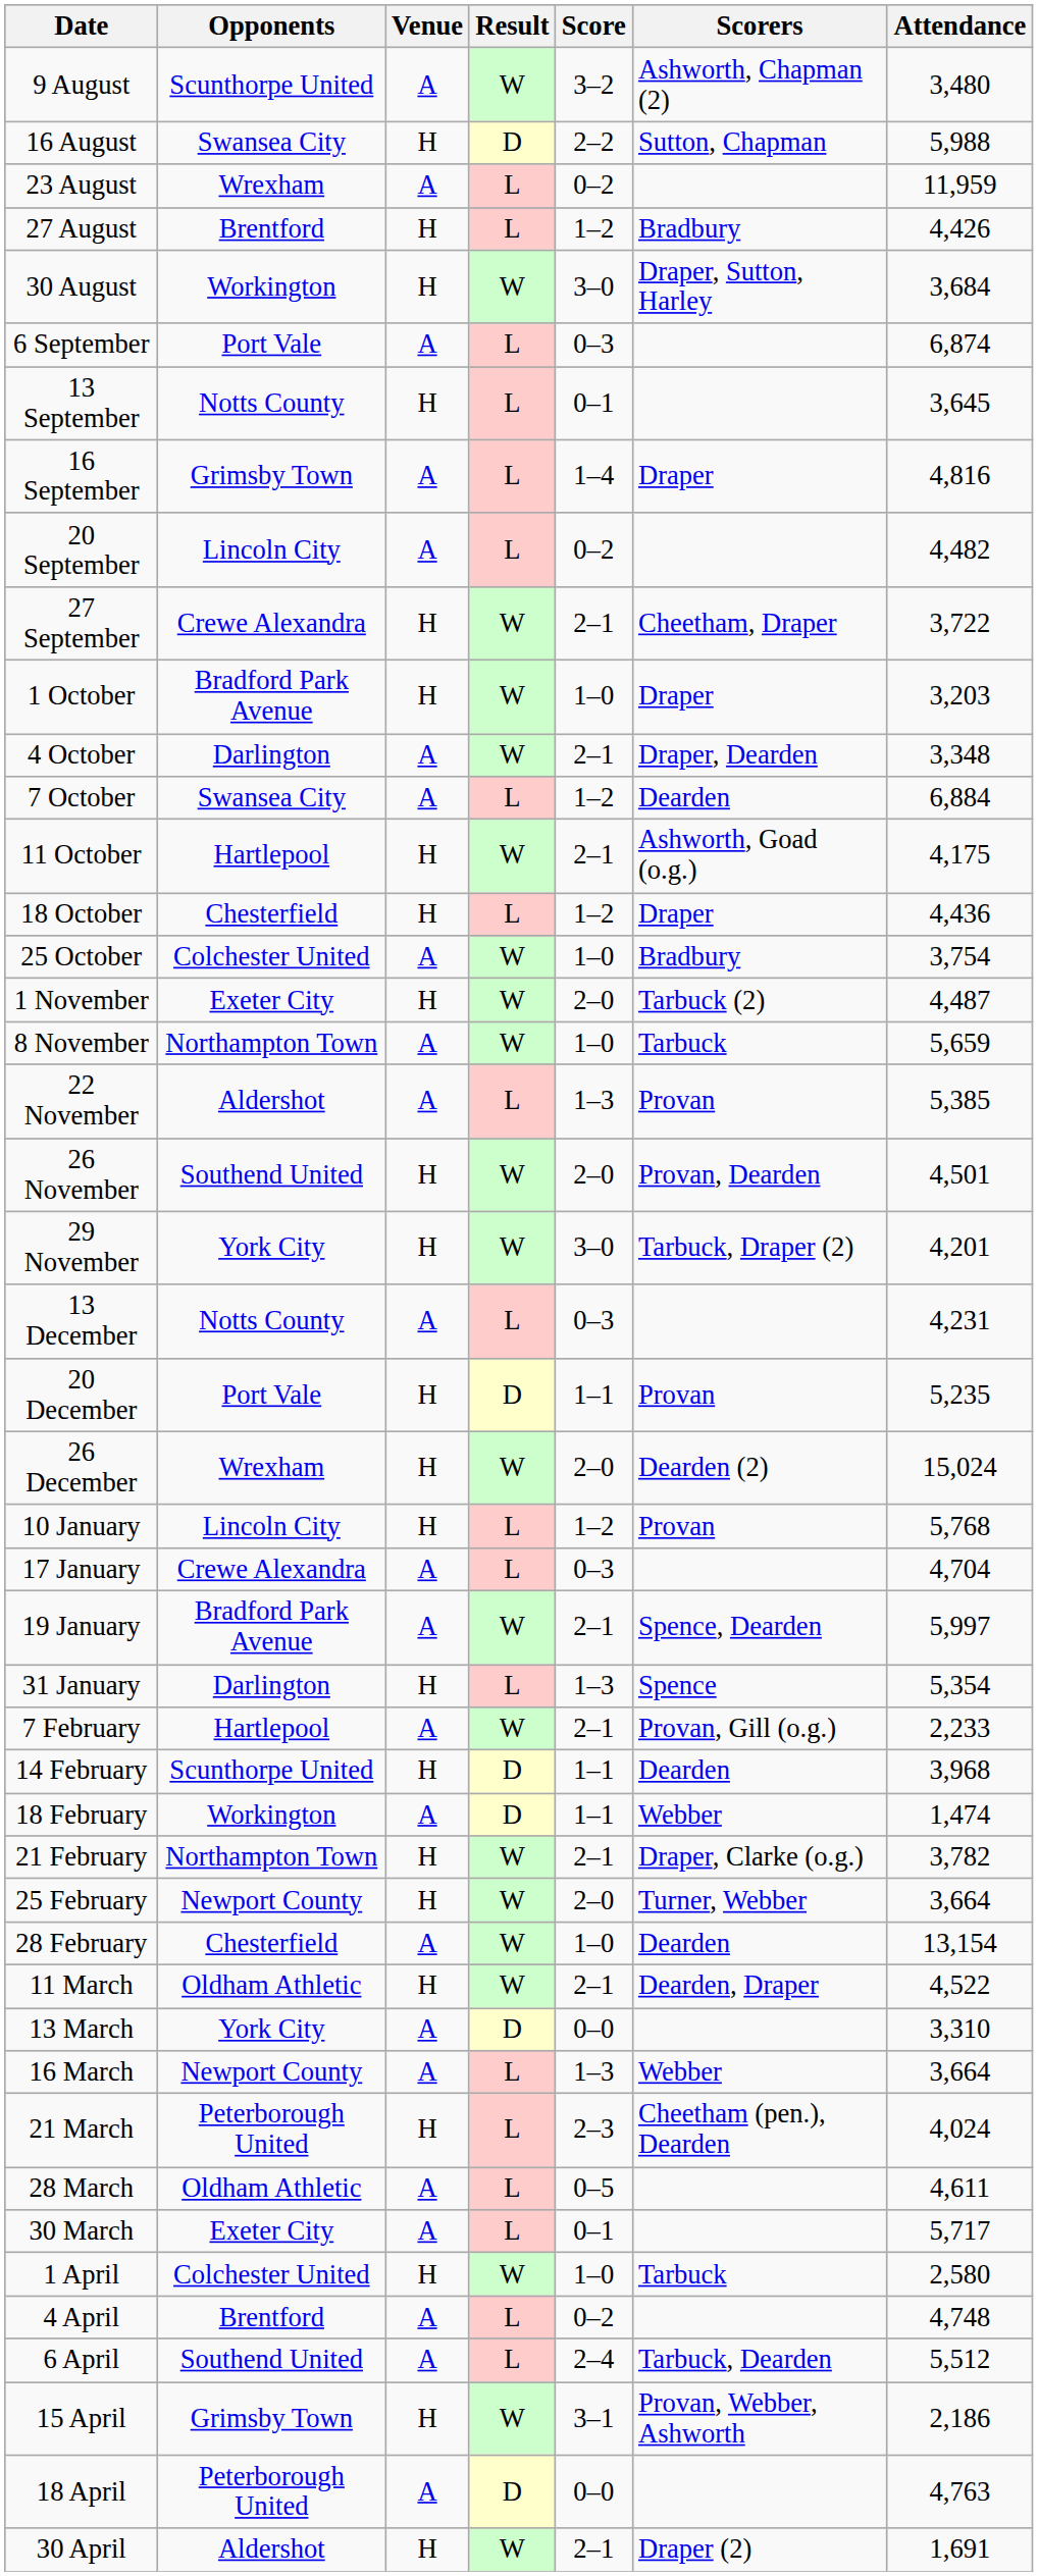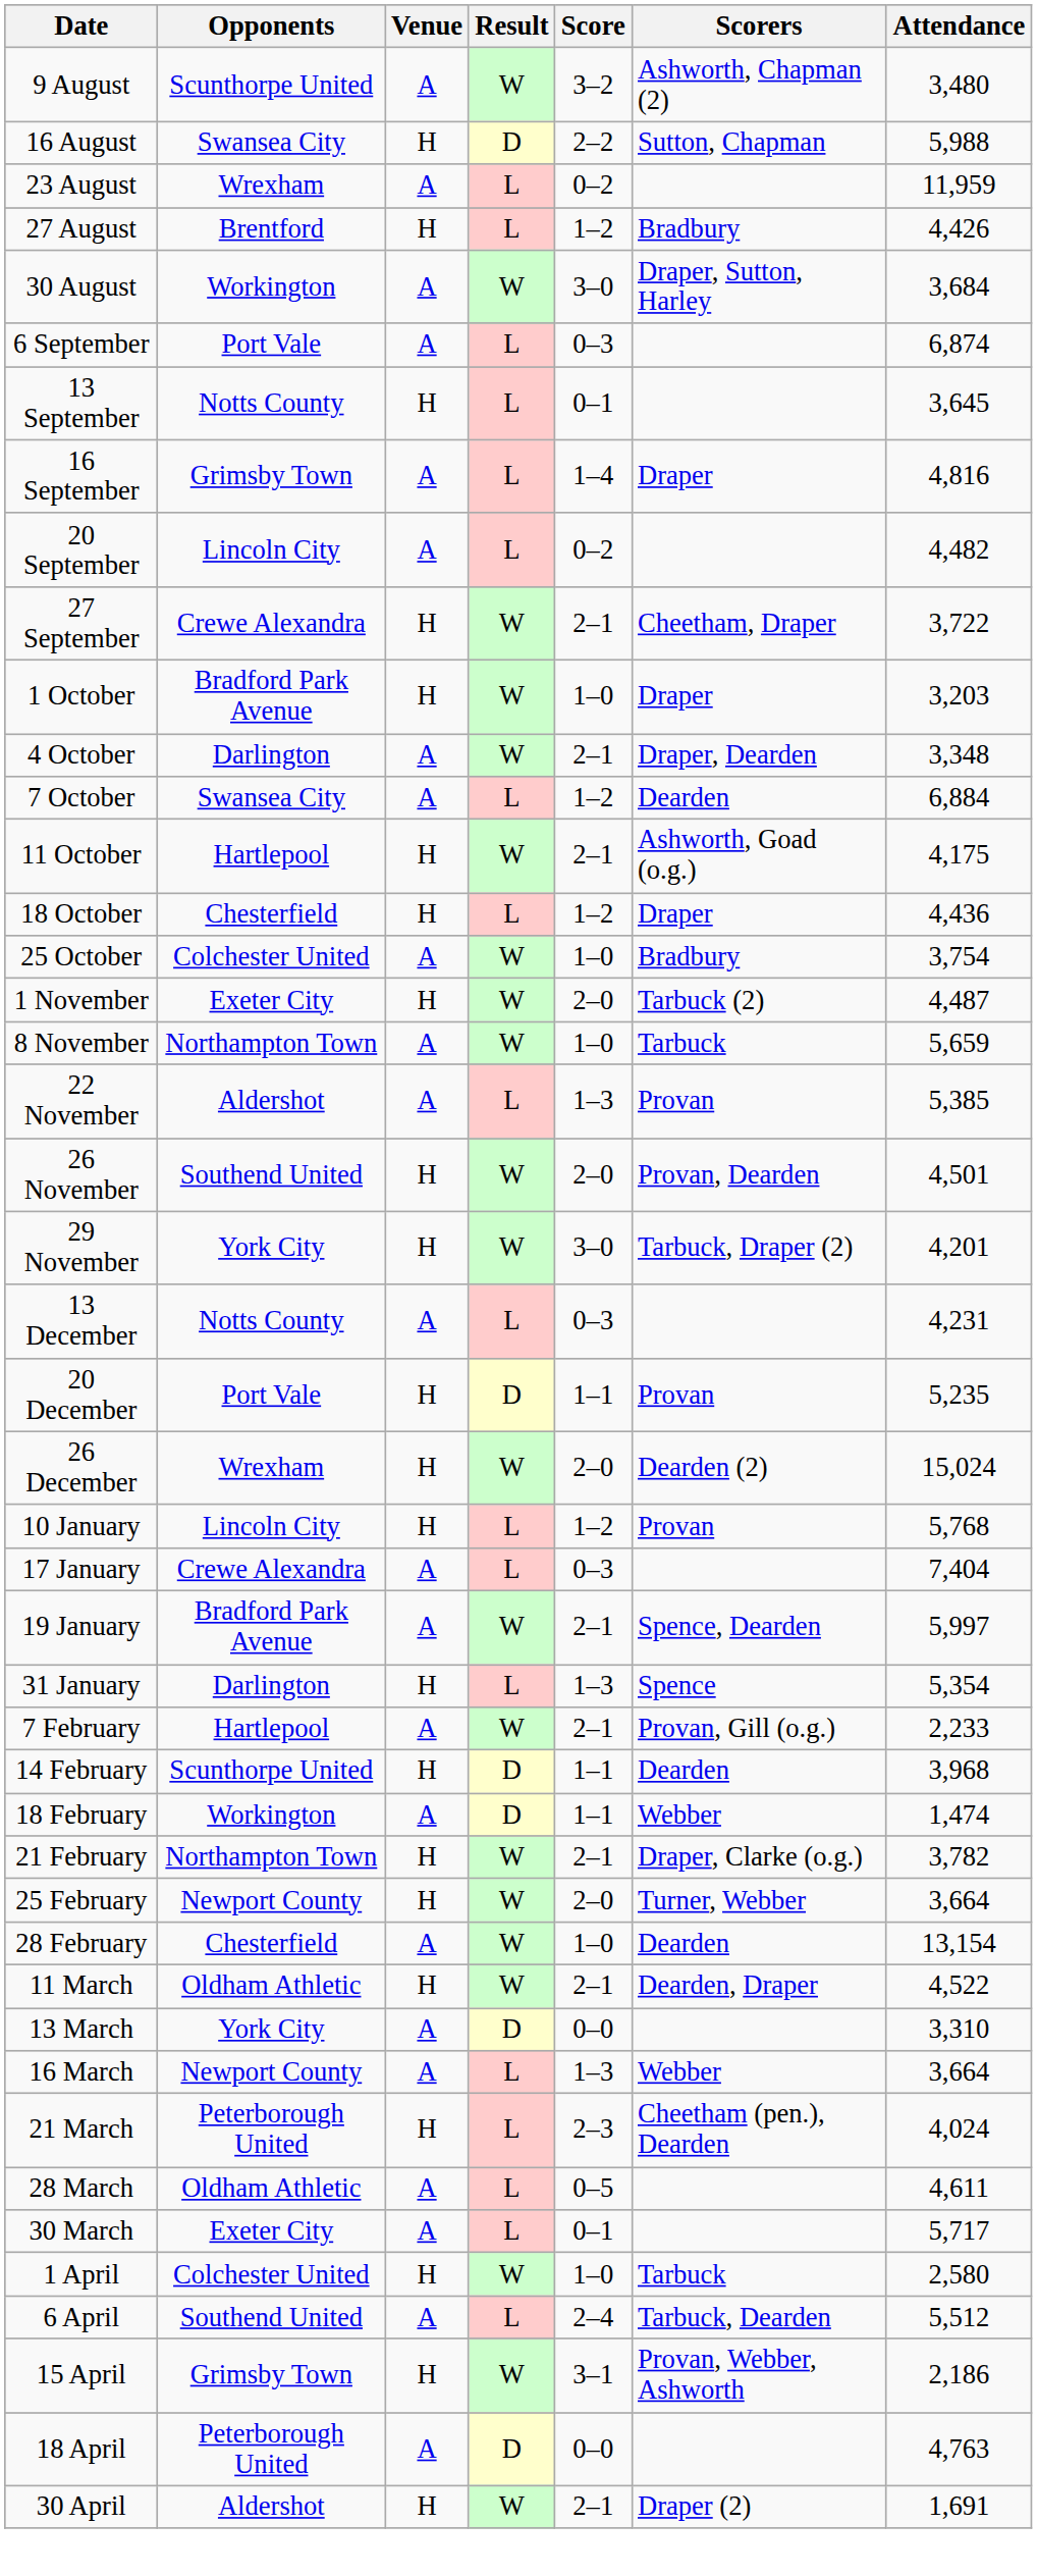 <table class="wikitable" style="text-align:center">
 <tr>
 <th>Date</th>
 <th>Opponents</th>
 <th>Venue</th>
 <th>Result</th>
 <th>Score</th>
 <th>Scorers</th>
 <th>Attendance</th>
 </tr>
 <tr>
 <td>9 August</td>
 <td><a href='#'>Scunthorpe United</a></td>
 <td><a href='#'>A</a></td>
 <td style="background-color:#CCFFCC">W</td>
 <td>3–2</td>
 <td align="left"><a href='#'>Ashworth</a>, <a href='#'>Chapman</a> (2)</td>
 <td>3,480</td>
 </tr>
 <tr>
 <td>16 August</td>
 <td><a href='#'>Swansea City</a></td>
 <td>H</td>
 <td style="background-color:#FFFFCC">D</td>
 <td>2–2</td>
 <td align="left"><a href='#'>Sutton</a>, <a href='#'>Chapman</a></td>
 <td>5,988</td>
 </tr>
 <tr>
 <td>23 August</td>
 <td><a href='#'>Wrexham</a></td>
 <td><a href='#'>A</a></td>
 <td style="background-color:#FFCCCC">L</td>
 <td>0–2</td>
 <td align="left"></td>
 <td>11,959</td>
 </tr>
 <tr>
 <td>27 August</td>
 <td><a href='#'>Brentford</a></td>
 <td>H</td>
 <td style="background-color:#FFCCCC">L</td>
 <td>1–2</td>
 <td align="left"><a href='#'>Bradbury</a></td>
 <td>4,426</td>
 </tr>
 <tr>
 <td>30 August</td>
 <td><a href='#'>Workington</a></td>
-<td>H</td>
+<td><a href='#'>A</a></td>
 <td style="background-color:#CCFFCC">W</td>
 <td>3–0</td>
 <td align="left"><a href='#'>Draper</a>, <a href='#'>Sutton</a>, <a href='#'>Harley</a></td>
 <td>3,684</td>
 </tr>
 <tr>
 <td>6 September</td>
 <td><a href='#'>Port Vale</a></td>
 <td><a href='#'>A</a></td>
 <td style="background-color:#FFCCCC">L</td>
 <td>0–3</td>
 <td align="left"></td>
 <td>6,874</td>
 </tr>
 <tr>
 <td>13 September</td>
 <td><a href='#'>Notts County</a></td>
 <td>H</td>
 <td style="background-color:#FFCCCC">L</td>
 <td>0–1</td>
 <td align="left"></td>
 <td>3,645</td>
 </tr>
 <tr>
 <td>16 September</td>
 <td><a href='#'>Grimsby Town</a></td>
 <td><a href='#'>A</a></td>
 <td style="background-color:#FFCCCC">L</td>
 <td>1–4</td>
 <td align="left"><a href='#'>Draper</a></td>
 <td>4,816</td>
 </tr>
 <tr>
 <td>20 September</td>
 <td><a href='#'>Lincoln City</a></td>
 <td><a href='#'>A</a></td>
 <td style="background-color:#FFCCCC">L</td>
 <td>0–2</td>
 <td align="left"></td>
 <td>4,482</td>
 </tr>
 <tr>
 <td>27 September</td>
 <td><a href='#'>Crewe Alexandra</a></td>
 <td>H</td>
 <td style="background-color:#CCFFCC">W</td>
 <td>2–1</td>
 <td align="left"><a href='#'>Cheetham</a>, <a href='#'>Draper</a></td>
 <td>3,722</td>
 </tr>
 <tr>
 <td>1 October</td>
 <td><a href='#'>Bradford Park Avenue</a></td>
 <td>H</td>
 <td style="background-color:#CCFFCC">W</td>
 <td>1–0</td>
 <td align="left"><a href='#'>Draper</a></td>
 <td>3,203</td>
 </tr>
 <tr>
 <td>4 October</td>
 <td><a href='#'>Darlington</a></td>
 <td><a href='#'>A</a></td>
 <td style="background-color:#CCFFCC">W</td>
 <td>2–1</td>
 <td align="left"><a href='#'>Draper</a>, <a href='#'>Dearden</a></td>
 <td>3,348</td>
 </tr>
 <tr>
 <td>7 October</td>
 <td><a href='#'>Swansea City</a></td>
 <td><a href='#'>A</a></td>
 <td style="background-color:#FFCCCC">L</td>
 <td>1–2</td>
 <td align="left"><a href='#'>Dearden</a></td>
 <td>6,884</td>
 </tr>
 <tr>
 <td>11 October</td>
 <td><a href='#'>Hartlepool</a></td>
 <td>H</td>
 <td style="background-color:#CCFFCC">W</td>
 <td>2–1</td>
 <td align="left"><a href='#'>Ashworth</a>, Goad (o.g.)</td>
 <td>4,175</td>
 </tr>
 <tr>
 <td>18 October</td>
 <td><a href='#'>Chesterfield</a></td>
 <td>H</td>
 <td style="background-color:#FFCCCC">L</td>
 <td>1–2</td>
 <td align="left"><a href='#'>Draper</a></td>
 <td>4,436</td>
 </tr>
 <tr>
 <td>25 October</td>
 <td><a href='#'>Colchester United</a></td>
 <td><a href='#'>A</a></td>
 <td style="background-color:#CCFFCC">W</td>
 <td>1–0</td>
 <td align="left"><a href='#'>Bradbury</a></td>
 <td>3,754</td>
 </tr>
 <tr>
 <td>1 November</td>
 <td><a href='#'>Exeter City</a></td>
 <td>H</td>
 <td style="background-color:#CCFFCC">W</td>
 <td>2–0</td>
 <td align="left"><a href='#'>Tarbuck</a> (2)</td>
 <td>4,487</td>
 </tr>
 <tr>
 <td>8 November</td>
 <td><a href='#'>Northampton Town</a></td>
 <td><a href='#'>A</a></td>
 <td style="background-color:#CCFFCC">W</td>
 <td>1–0</td>
 <td align="left"><a href='#'>Tarbuck</a></td>
 <td>5,659</td>
 </tr>
 <tr>
 <td>22 November</td>
 <td><a href='#'>Aldershot</a></td>
 <td><a href='#'>A</a></td>
 <td style="background-color:#FFCCCC">L</td>
 <td>1–3</td>
 <td align="left"><a href='#'>Provan</a></td>
 <td>5,385</td>
 </tr>
 <tr>
 <td>26 November</td>
 <td><a href='#'>Southend United</a></td>
 <td>H</td>
 <td style="background-color:#CCFFCC">W</td>
 <td>2–0</td>
 <td align="left"><a href='#'>Provan</a>, <a href='#'>Dearden</a></td>
 <td>4,501</td>
 </tr>
 <tr>
 <td>29 November</td>
 <td><a href='#'>York City</a></td>
 <td>H</td>
 <td style="background-color:#CCFFCC">W</td>
 <td>3–0</td>
 <td align="left"><a href='#'>Tarbuck</a>, <a href='#'>Draper</a> (2)</td>
 <td>4,201</td>
 </tr>
 <tr>
 <td>13 December</td>
 <td><a href='#'>Notts County</a></td>
 <td><a href='#'>A</a></td>
 <td style="background-color:#FFCCCC">L</td>
 <td>0–3</td>
 <td align="left"></td>
 <td>4,231</td>
 </tr>
 <tr>
 <td>20 December</td>
 <td><a href='#'>Port Vale</a></td>
 <td>H</td>
 <td style="background-color:#FFFFCC">D</td>
 <td>1–1</td>
 <td align="left"><a href='#'>Provan</a></td>
 <td>5,235</td>
 </tr>
 <tr>
 <td>26 December</td>
 <td><a href='#'>Wrexham</a></td>
 <td>H</td>
 <td style="background-color:#CCFFCC">W</td>
 <td>2–0</td>
 <td align="left"><a href='#'>Dearden</a> (2)</td>
 <td>15,024</td>
 </tr>
 <tr>
 <td>10 January</td>
 <td><a href='#'>Lincoln City</a></td>
 <td>H</td>
 <td style="background-color:#FFCCCC">L</td>
 <td>1–2</td>
 <td align="left"><a href='#'>Provan</a></td>
 <td>5,768</td>
 </tr>
 <tr>
 <td>17 January</td>
 <td><a href='#'>Crewe Alexandra</a></td>
 <td><a href='#'>A</a></td>
 <td style="background-color:#FFCCCC">L</td>
 <td>0–3</td>
 <td align="left"></td>
-<td>4,704</td>
+<td>7,404</td>
 </tr>
 <tr>
 <td>19 January</td>
 <td><a href='#'>Bradford Park Avenue</a></td>
 <td><a href='#'>A</a></td>
 <td style="background-color:#CCFFCC">W</td>
 <td>2–1</td>
 <td align="left"><a href='#'>Spence</a>, <a href='#'>Dearden</a></td>
 <td>5,997</td>
 </tr>
 <tr>
 <td>31 January</td>
 <td><a href='#'>Darlington</a></td>
 <td>H</td>
 <td style="background-color:#FFCCCC">L</td>
 <td>1–3</td>
 <td align="left"><a href='#'>Spence</a></td>
 <td>5,354</td>
 </tr>
 <tr>
 <td>7 February</td>
 <td><a href='#'>Hartlepool</a></td>
 <td><a href='#'>A</a></td>
 <td style="background-color:#CCFFCC">W</td>
 <td>2–1</td>
 <td align="left"><a href='#'>Provan</a>, Gill (o.g.)</td>
 <td>2,233</td>
 </tr>
 <tr>
 <td>14 February</td>
 <td><a href='#'>Scunthorpe United</a></td>
 <td>H</td>
 <td style="background-color:#FFFFCC">D</td>
 <td>1–1</td>
 <td align="left"><a href='#'>Dearden</a></td>
 <td>3,968</td>
 </tr>
 <tr>
 <td>18 February</td>
 <td><a href='#'>Workington</a></td>
 <td><a href='#'>A</a></td>
 <td style="background-color:#FFFFCC">D</td>
 <td>1–1</td>
 <td align="left"><a href='#'>Webber</a></td>
 <td>1,474</td>
 </tr>
 <tr>
 <td>21 February</td>
 <td><a href='#'>Northampton Town</a></td>
 <td>H</td>
 <td style="background-color:#CCFFCC">W</td>
 <td>2–1</td>
 <td align="left"><a href='#'>Draper</a>, Clarke (o.g.)</td>
 <td>3,782</td>
 </tr>
 <tr>
 <td>25 February</td>
 <td><a href='#'>Newport County</a></td>
 <td>H</td>
 <td style="background-color:#CCFFCC">W</td>
 <td>2–0</td>
 <td align="left"><a href='#'>Turner</a>, <a href='#'>Webber</a></td>
 <td>3,664</td>
 </tr>
 <tr>
 <td>28 February</td>
 <td><a href='#'>Chesterfield</a></td>
 <td><a href='#'>A</a></td>
 <td style="background-color:#CCFFCC">W</td>
 <td>1–0</td>
 <td align="left"><a href='#'>Dearden</a></td>
 <td>13,154</td>
 </tr>
 <tr>
 <td>11 March</td>
 <td><a href='#'>Oldham Athletic</a></td>
 <td>H</td>
 <td style="background-color:#CCFFCC">W</td>
 <td>2–1</td>
 <td align="left"><a href='#'>Dearden</a>, <a href='#'>Draper</a></td>
 <td>4,522</td>
 </tr>
 <tr>
 <td>13 March</td>
 <td><a href='#'>York City</a></td>
 <td><a href='#'>A</a></td>
 <td style="background-color:#FFFFCC">D</td>
 <td>0–0</td>
 <td align="left"></td>
 <td>3,310</td>
 </tr>
 <tr>
 <td>16 March</td>
 <td><a href='#'>Newport County</a></td>
 <td><a href='#'>A</a></td>
 <td style="background-color:#FFCCCC">L</td>
 <td>1–3</td>
 <td align="left"><a href='#'>Webber</a></td>
 <td>3,664</td>
 </tr>
 <tr>
 <td>21 March</td>
 <td><a href='#'>Peterborough United</a></td>
 <td>H</td>
 <td style="background-color:#FFCCCC">L</td>
 <td>2–3</td>
 <td align="left"><a href='#'>Cheetham</a> (pen.), <a href='#'>Dearden</a></td>
 <td>4,024</td>
 </tr>
 <tr>
 <td>28 March</td>
 <td><a href='#'>Oldham Athletic</a></td>
 <td><a href='#'>A</a></td>
 <td style="background-color:#FFCCCC">L</td>
 <td>0–5</td>
 <td align="left"></td>
 <td>4,611</td>
 </tr>
 <tr>
 <td>30 March</td>
 <td><a href='#'>Exeter City</a></td>
 <td><a href='#'>A</a></td>
 <td style="background-color:#FFCCCC">L</td>
 <td>0–1</td>
 <td align="left"></td>
 <td>5,717</td>
 </tr>
 <tr>
 <td>1 April</td>
 <td><a href='#'>Colchester United</a></td>
 <td>H</td>
 <td style="background-color:#CCFFCC">W</td>
 <td>1–0</td>
 <td align="left"><a href='#'>Tarbuck</a></td>
 <td>2,580</td>
 </tr>
 <tr>
-<td>4 April</td>
-<td><a href='#'>Brentford</a></td>
-<td><a href='#'>A</a></td>
-<td style="background-color:#FFCCCC">L</td>
-<td>0–2</td>
-<td align="left"></td>
-<td>4,748</td>
-</tr>
-<tr>
 <td>6 April</td>
 <td><a href='#'>Southend United</a></td>
 <td><a href='#'>A</a></td>
 <td style="background-color:#FFCCCC">L</td>
 <td>2–4</td>
 <td align="left"><a href='#'>Tarbuck</a>, <a href='#'>Dearden</a></td>
 <td>5,512</td>
 </tr>
 <tr>
 <td>15 April</td>
 <td><a href='#'>Grimsby Town</a></td>
 <td>H</td>
 <td style="background-color:#CCFFCC">W</td>
 <td>3–1</td>
 <td align="left"><a href='#'>Provan</a>, <a href='#'>Webber</a>, <a href='#'>Ashworth</a></td>
 <td>2,186</td>
 </tr>
 <tr>
 <td>18 April</td>
 <td><a href='#'>Peterborough United</a></td>
 <td><a href='#'>A</a></td>
 <td style="background-color:#FFFFCC">D</td>
 <td>0–0</td>
 <td align="left"></td>
 <td>4,763</td>
 </tr>
 <tr>
 <td>30 April</td>
 <td><a href='#'>Aldershot</a></td>
 <td>H</td>
 <td style="background-color:#CCFFCC">W</td>
 <td>2–1</td>
 <td align="left"><a href='#'>Draper</a> (2)</td>
 <td>1,691</td>
 </tr>
 </table>
